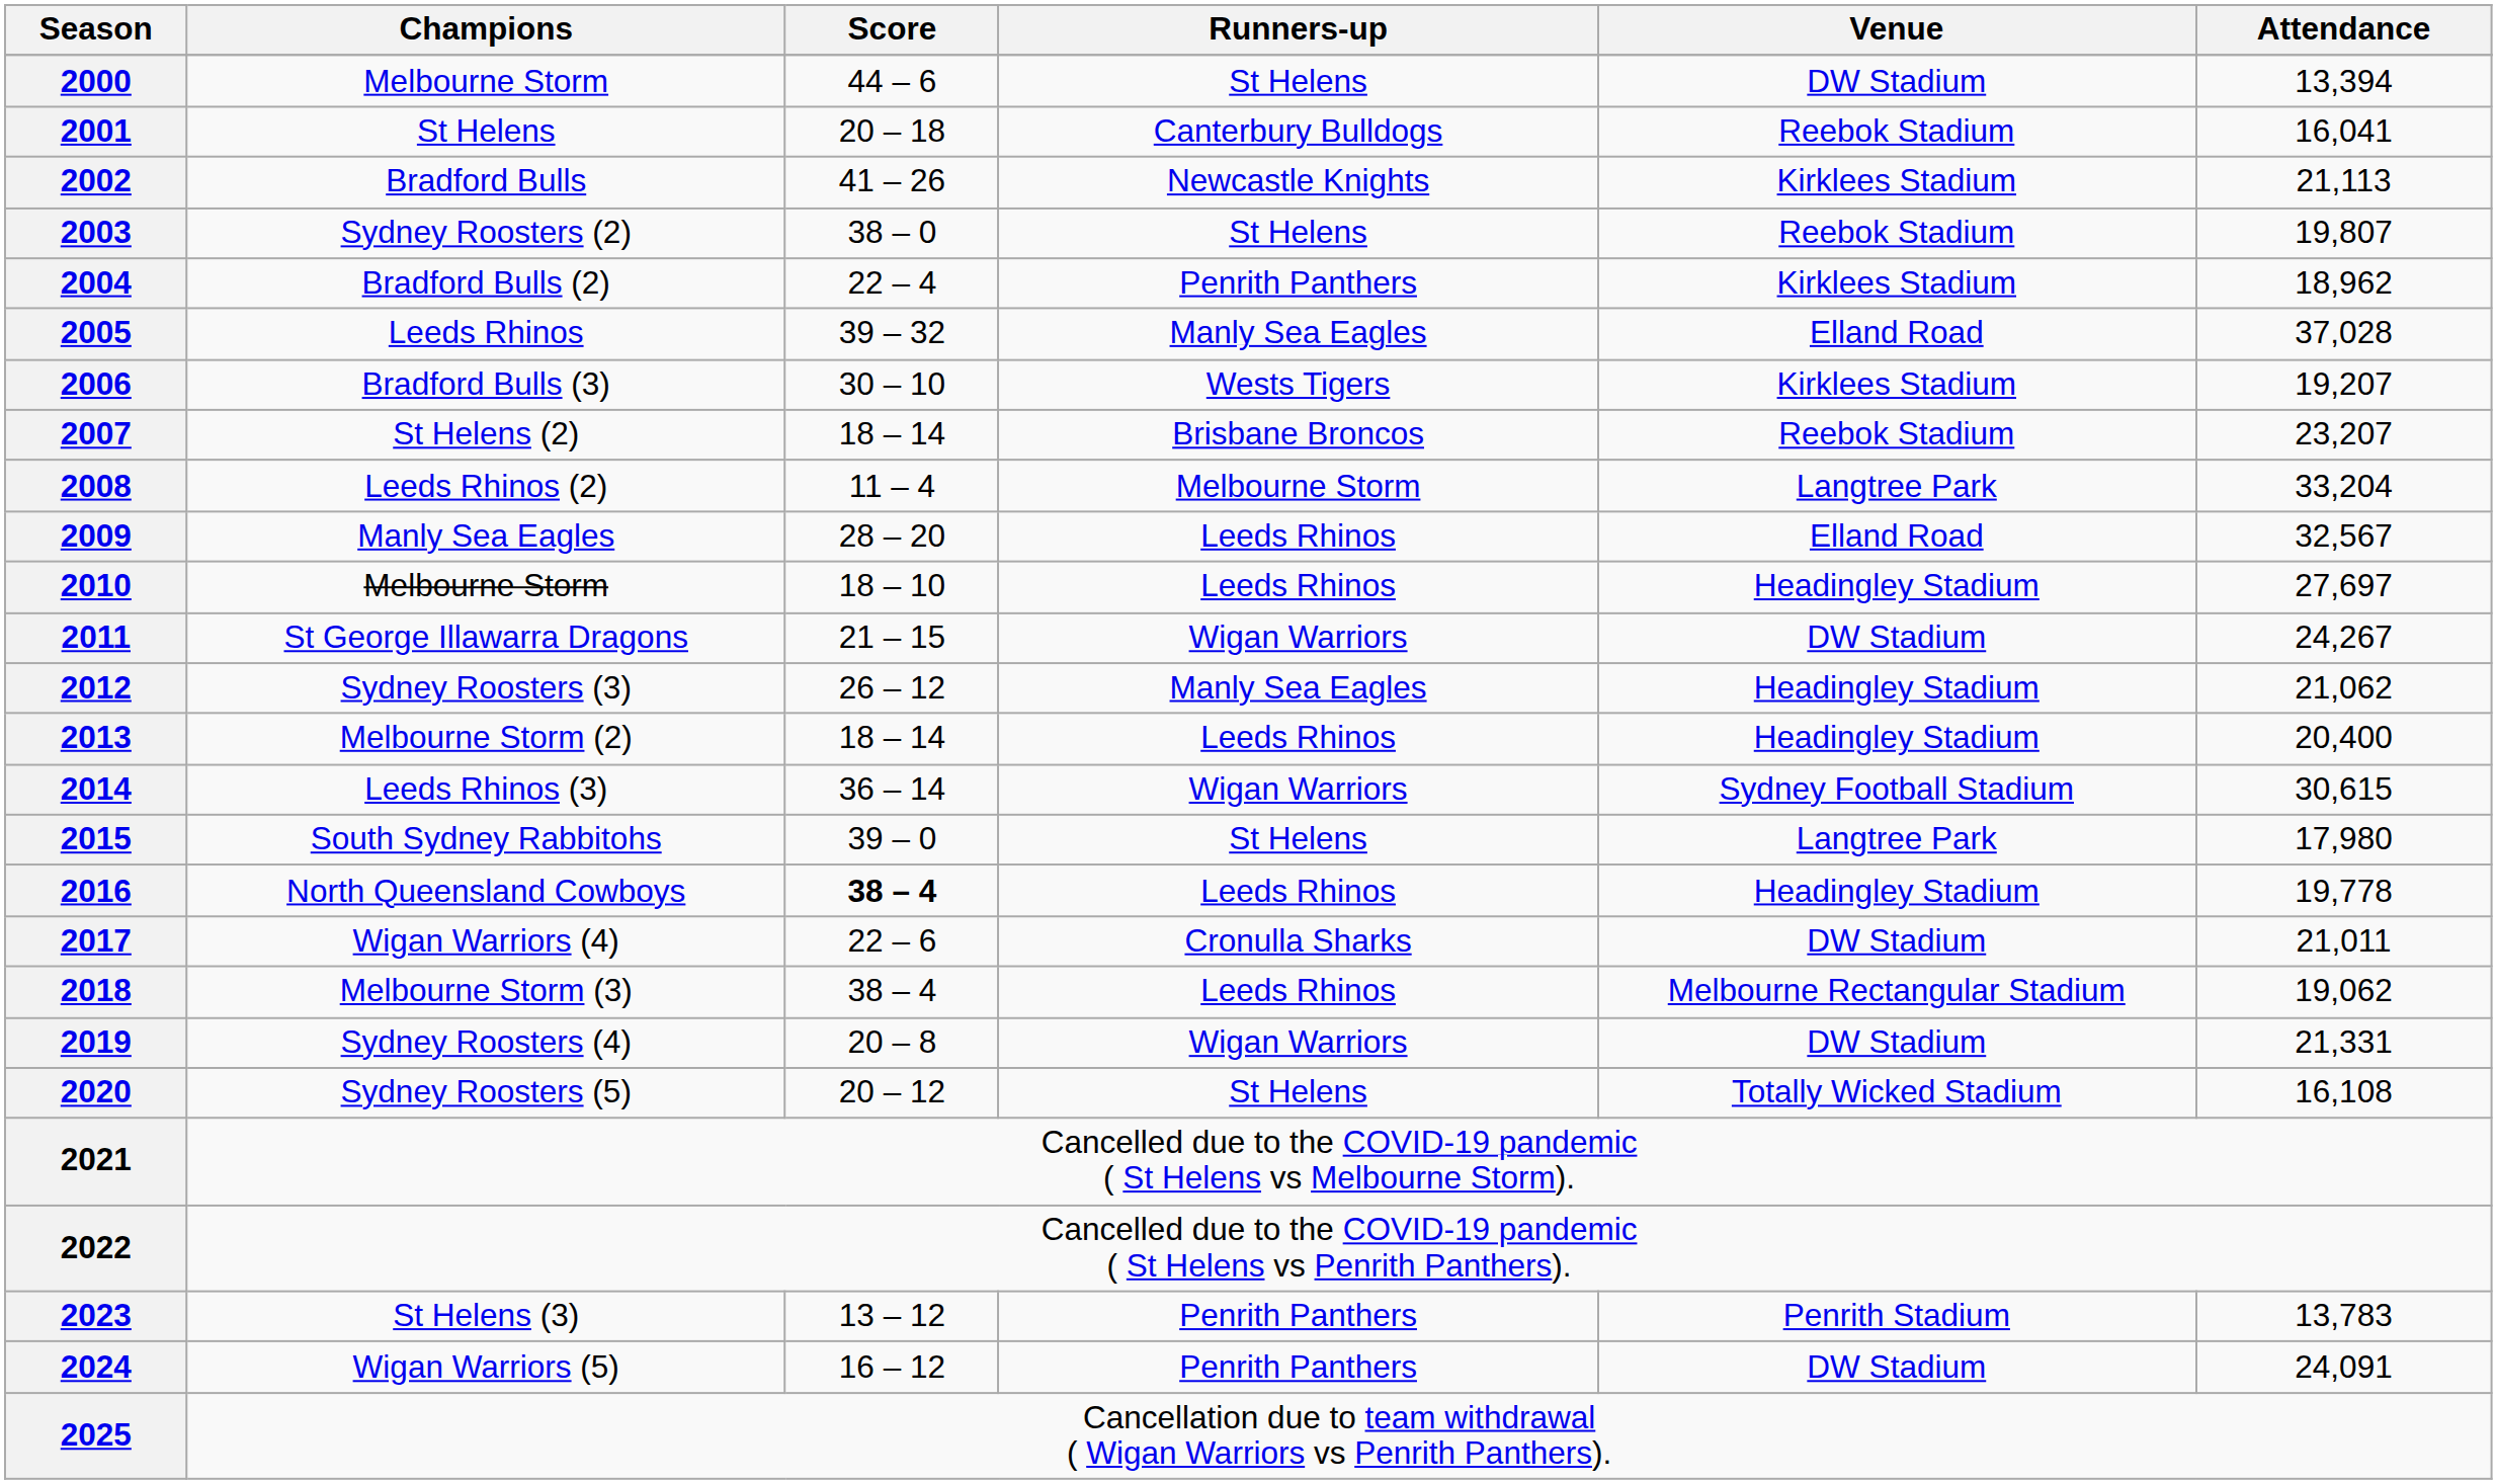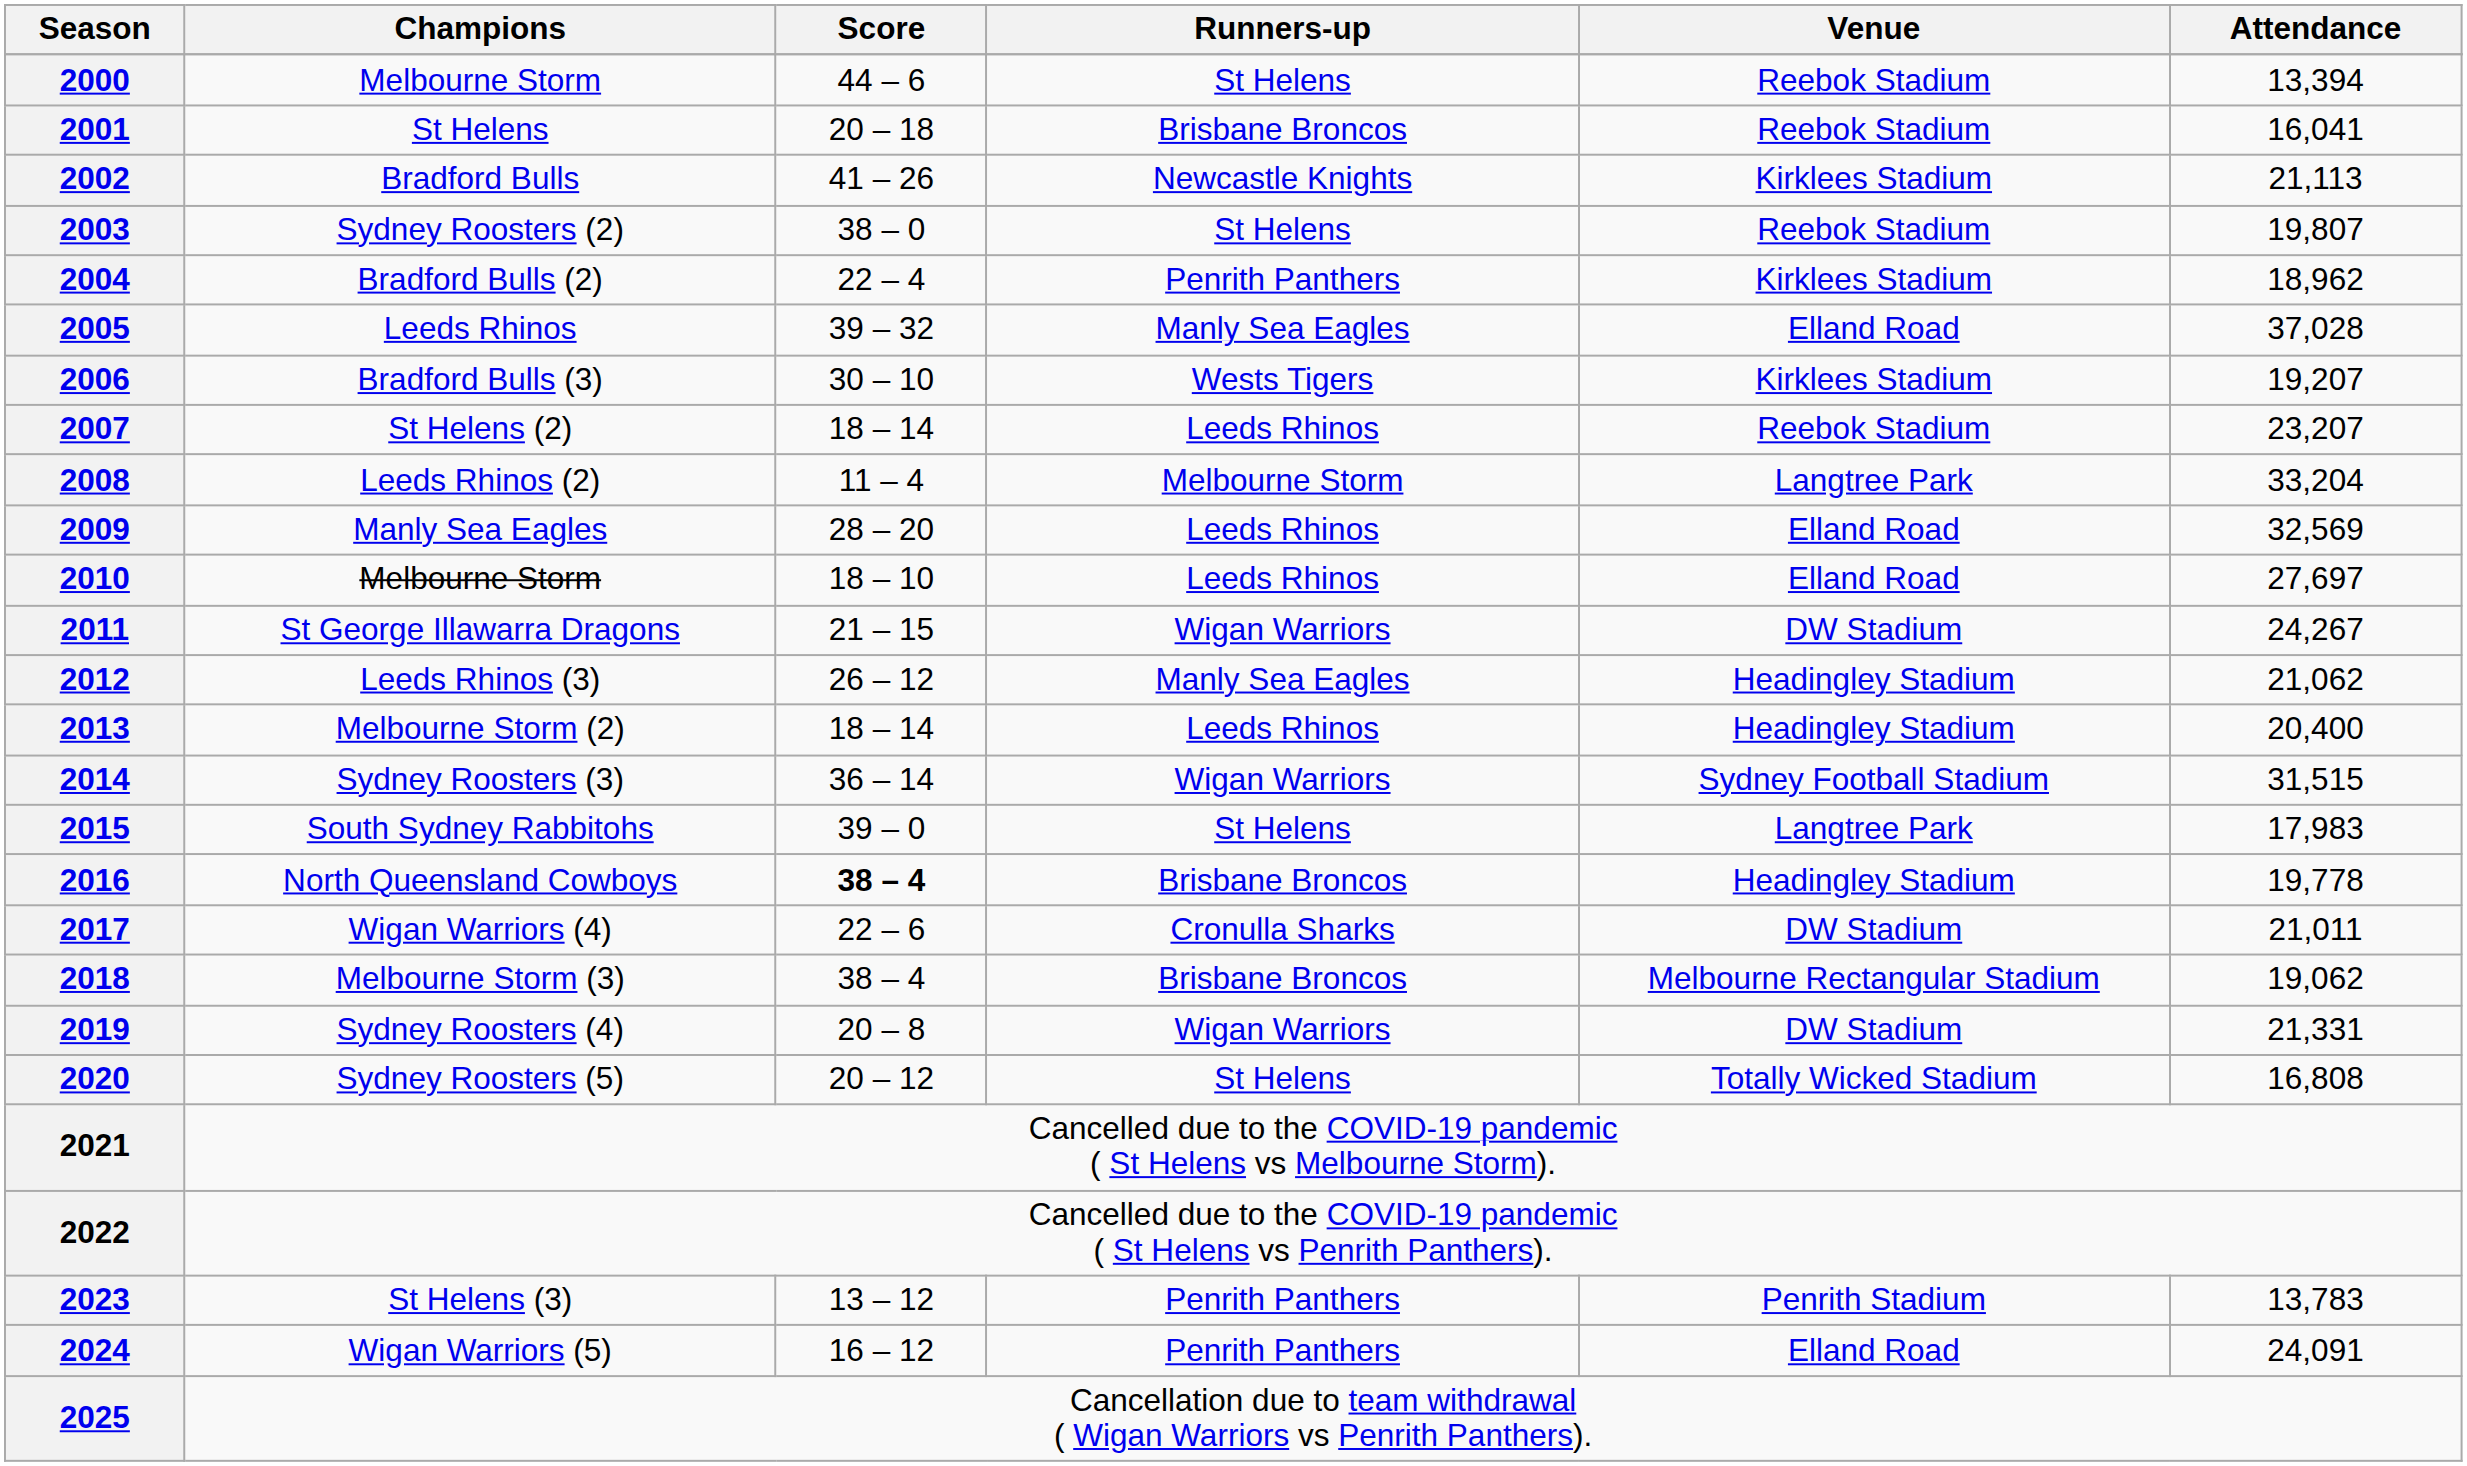 <table class="wikitable sortable" style="text-align:center;">
 <tr>
 <th width="3%">Season</th>
 <th width="14%">Champions</th>
 <th width="5%">Score</th>
 <th width="14%">Runners-up</th>
 <th width="14%">Venue</th>
 <th width="6%">Attendance</th>
 </tr>
 <tr>
 </tr>
 <tr>
 <th><a href='#'>2000</a></th>
 <td> <a href='#'>Melbourne Storm</a></td>
 <td>44 – 6</td>
 <td> <a href='#'>St Helens</a></td>
-<td> <a href='#'>DW Stadium</a></td>
+<td> <a href='#'>Reebok Stadium</a></td>
 <td>13,394</td>
 </tr>
 <tr>
 <th><a href='#'>2001</a></th>
 <td> <a href='#'>St Helens</a></td>
 <td>20 – 18</td>
-<td> <a href='#'>Canterbury Bulldogs</a></td>
+<td> <a href='#'>Brisbane Broncos</a></td>
 <td> <a href='#'>Reebok Stadium</a></td>
 <td>16,041</td>
 </tr>
 <tr>
 <th><a href='#'>2002</a></th>
 <td> <a href='#'>Bradford Bulls</a></td>
 <td>41 – 26</td>
 <td> <a href='#'>Newcastle Knights</a></td>
 <td> <a href='#'>Kirklees Stadium</a></td>
 <td>21,113</td>
 </tr>
 <tr>
 <th><a href='#'>2003</a></th>
 <td> <a href='#'>Sydney Roosters</a> (2)</td>
 <td>38 – 0</td>
 <td> <a href='#'>St Helens</a></td>
 <td> <a href='#'>Reebok Stadium</a></td>
 <td>19,807</td>
 </tr>
 <tr>
 <th><a href='#'>2004</a></th>
 <td> <a href='#'>Bradford Bulls</a> (2)</td>
 <td>22 – 4</td>
 <td> <a href='#'>Penrith Panthers</a></td>
 <td> <a href='#'>Kirklees Stadium</a></td>
 <td>18,962</td>
 </tr>
 <tr>
 <th><a href='#'>2005</a></th>
 <td> <a href='#'>Leeds Rhinos</a></td>
 <td>39 – 32</td>
 <td> <a href='#'>Manly Sea Eagles</a></td>
 <td> <a href='#'>Elland Road</a></td>
 <td>37,028</td>
 </tr>
 <tr>
 <th><a href='#'>2006</a></th>
 <td> <a href='#'>Bradford Bulls</a> (3)</td>
 <td>30 – 10</td>
 <td> <a href='#'>Wests Tigers</a></td>
 <td> <a href='#'>Kirklees Stadium</a></td>
 <td>19,207</td>
 </tr>
 <tr>
 <th><a href='#'>2007</a></th>
 <td> <a href='#'>St Helens</a> (2)</td>
 <td>18 – 14</td>
-<td> <a href='#'>Brisbane Broncos</a></td>
+<td> <a href='#'>Leeds Rhinos</a></td>
 <td> <a href='#'>Reebok Stadium</a></td>
 <td>23,207</td>
 </tr>
 <tr>
 <th><a href='#'>2008</a></th>
 <td> <a href='#'>Leeds Rhinos</a> (2)</td>
 <td>11 – 4</td>
 <td> <a href='#'>Melbourne Storm</a></td>
 <td> <a href='#'>Langtree Park</a></td>
 <td>33,204</td>
 </tr>
 <tr>
 <th><a href='#'>2009</a></th>
 <td> <a href='#'>Manly Sea Eagles</a></td>
 <td>28 – 20</td>
 <td> <a href='#'>Leeds Rhinos</a></td>
 <td> <a href='#'>Elland Road</a></td>
-<td>32,567</td>
+<td>32,569</td>
 </tr>
 <tr>
 <th><a href='#'>2010</a></th>
 <td> <s>Melbourne Storm</s></td>
 <td>18 – 10</td>
 <td> <a href='#'>Leeds Rhinos</a></td>
-<td> <a href='#'>Headingley Stadium</a></td>
+<td> <a href='#'>Elland Road</a></td>
 <td>27,697</td>
 </tr>
 <tr>
 <th><a href='#'>2011</a></th>
 <td> <a href='#'>St George Illawarra Dragons</a></td>
 <td>21 – 15</td>
 <td> <a href='#'>Wigan Warriors</a></td>
 <td> <a href='#'>DW Stadium</a></td>
 <td>24,267</td>
 </tr>
 <tr>
 <th><a href='#'>2012</a></th>
-<td> <a href='#'>Sydney Roosters</a> (3)</td>
+<td> <a href='#'>Leeds Rhinos</a> (3)</td>
 <td>26 – 12</td>
 <td> <a href='#'>Manly Sea Eagles</a></td>
 <td> <a href='#'>Headingley Stadium</a></td>
 <td>21,062</td>
 </tr>
 <tr>
 <th><a href='#'>2013</a></th>
 <td> <a href='#'>Melbourne Storm</a> (2)</td>
 <td>18 – 14</td>
 <td> <a href='#'>Leeds Rhinos</a></td>
 <td> <a href='#'>Headingley Stadium</a></td>
 <td>20,400</td>
 </tr>
 <tr>
 <th><a href='#'>2014</a></th>
-<td> <a href='#'>Leeds Rhinos</a> (3)</td>
+<td> <a href='#'>Sydney Roosters</a> (3)</td>
 <td>36 – 14</td>
 <td> <a href='#'>Wigan Warriors</a></td>
 <td> <a href='#'>Sydney Football Stadium</a></td>
-<td>30,615</td>
+<td>31,515</td>
 </tr>
 <tr>
 <th><a href='#'>2015</a></th>
 <td> <a href='#'>South Sydney Rabbitohs</a></td>
 <td>39 – 0</td>
 <td> <a href='#'>St Helens</a></td>
 <td> <a href='#'>Langtree Park</a></td>
-<td>17,980</td>
+<td>17,983</td>
 </tr>
 <tr>
 <th><a href='#'>2016</a></th>
 <td> <a href='#'>North Queensland Cowboys</a></td>
 <td><strong>38 – 4</strong></td>
-<td> <a href='#'>Leeds Rhinos</a></td>
+<td> <a href='#'>Brisbane Broncos</a></td>
 <td> <a href='#'>Headingley Stadium</a></td>
 <td>19,778</td>
 </tr>
 <tr>
 <th><a href='#'>2017</a></th>
 <td> <a href='#'>Wigan Warriors</a> (4)</td>
 <td>22 – 6</td>
 <td> <a href='#'>Cronulla Sharks</a></td>
 <td> <a href='#'>DW Stadium</a></td>
 <td>21,011</td>
 </tr>
 <tr>
 <th><a href='#'>2018</a></th>
 <td> <a href='#'>Melbourne Storm</a> (3)</td>
 <td>38 – 4</td>
-<td> <a href='#'>Leeds Rhinos</a></td>
+<td> <a href='#'>Brisbane Broncos</a></td>
 <td> <a href='#'>Melbourne Rectangular Stadium</a></td>
 <td>19,062</td>
 </tr>
 <tr>
 <th><a href='#'>2019</a></th>
 <td> <a href='#'>Sydney Roosters</a> (4)</td>
 <td>20 – 8</td>
 <td> <a href='#'>Wigan Warriors</a></td>
 <td> <a href='#'>DW Stadium</a></td>
 <td>21,331</td>
 </tr>
 <tr>
 <th><a href='#'>2020</a></th>
 <td> <a href='#'>Sydney Roosters</a> (5)</td>
 <td>20 – 12</td>
 <td> <a href='#'>St Helens</a></td>
 <td> <a href='#'>Totally Wicked Stadium</a></td>
-<td>16,108</td>
+<td>16,808</td>
 </tr>
 <tr>
 <th>2021</th>
 <td colspan="5">Cancelled due to the <a href='#'>COVID-19 pandemic</a><br>( <a href='#'>St Helens</a> vs  <a href='#'>Melbourne Storm</a>).</td>
 </tr>
 <tr>
 <th>2022</th>
 <td colspan="5">Cancelled due to the <a href='#'>COVID-19 pandemic</a><br>( <a href='#'>St Helens</a> vs  <a href='#'>Penrith Panthers</a>).</td>
 </tr>
 <tr>
 <th><a href='#'>2023</a></th>
 <td> <a href='#'>St Helens</a> (3)</td>
 <td>13 – 12</td>
 <td> <a href='#'>Penrith Panthers</a></td>
 <td> <a href='#'>Penrith Stadium</a></td>
 <td>13,783</td>
 </tr>
 <tr>
 <th><a href='#'>2024</a></th>
 <td> <a href='#'>Wigan Warriors</a> (5)</td>
 <td>16 – 12</td>
 <td> <a href='#'>Penrith Panthers</a></td>
-<td> <a href='#'>DW Stadium</a></td>
+<td> <a href='#'>Elland Road</a></td>
 <td>24,091</td>
 </tr>
 <tr>
 <th><a href='#'>2025</a></th>
 <td colspan="5">Cancellation due to <a href='#'>team withdrawal</a><br>( <a href='#'>Wigan Warriors</a> vs  <a href='#'>Penrith Panthers</a>).</td>
 </tr>
 </table>
